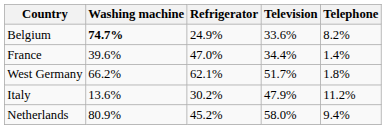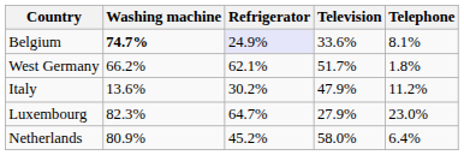 <table class="wikitable sortable">
 <tr>
 <th>Country</th>
 <th>Washing machine</th>
 <th>Refrigerator</th>
 <th>Television</th>
 <th>Telephone</th>
 </tr>
 <tr>
 <td>Belgium</td>
 <td><strong>74.7%</strong></td>
-<td>24.9%</td>
+<td style="background: lavender;">24.9%</td>
 <td>33.6%</td>
-<td>8.2%</td>
-</tr>
-<tr>
-<td>France</td>
-<td>39.6%</td>
-<td>47.0%</td>
-<td>34.4%</td>
-<td>1.4%</td>
+<td>8.1%</td>
 </tr>
 <tr>
 <td>West Germany</td>
 <td>66.2%</td>
 <td>62.1%</td>
 <td>51.7%</td>
 <td>1.8%</td>
 </tr>
 <tr>
 <td>Italy</td>
 <td>13.6%</td>
 <td>30.2%</td>
 <td>47.9%</td>
 <td>11.2%</td>
 </tr>
 <tr>
+<td>Luxembourg</td>
+<td>82.3%</td>
+<td>64.7%</td>
+<td>27.9%</td>
+<td>23.0%</td>
+</tr>
+<tr>
 <td>Netherlands</td>
 <td>80.9%</td>
 <td>45.2%</td>
 <td>58.0%</td>
-<td>9.4%</td>
+<td>6.4%</td>
 </tr>
 </table>
